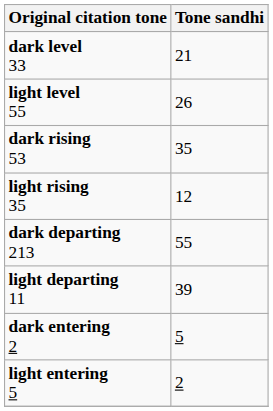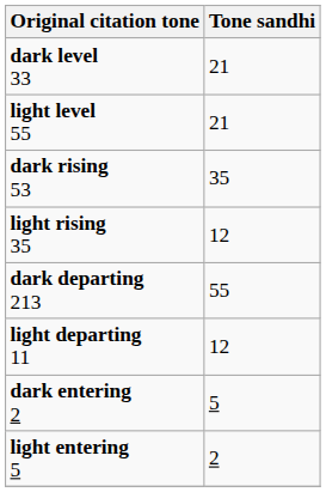 <table class="wikitable">
 <tr>
 <th>Original citation tone</th>
 <th>Tone sandhi</th>
 </tr>
 <tr>
 <td><strong>dark level</strong><br>33</td>
 <td>21</td>
 </tr>
 <tr>
 <td><strong>light level</strong><br>55</td>
-<td>26</td>
+<td>21</td>
 </tr>
 <tr>
 <td><strong>dark rising</strong><br>53</td>
 <td>35</td>
 </tr>
 <tr>
 <td><strong>light rising</strong><br>35</td>
 <td>12</td>
 </tr>
 <tr>
 <td><strong>dark departing</strong><br>213</td>
 <td>55</td>
 </tr>
 <tr>
 <td><strong>light departing</strong><br>11</td>
-<td>39</td>
+<td>12</td>
 </tr>
 <tr>
 <td><strong>dark entering</strong><br><u>2</u></td>
 <td><u>5</u></td>
 </tr>
 <tr>
 <td><strong>light entering</strong><br><u>5</u></td>
 <td><u>2</u></td>
 </tr>
 <tr>
 </tr>
 </table>
